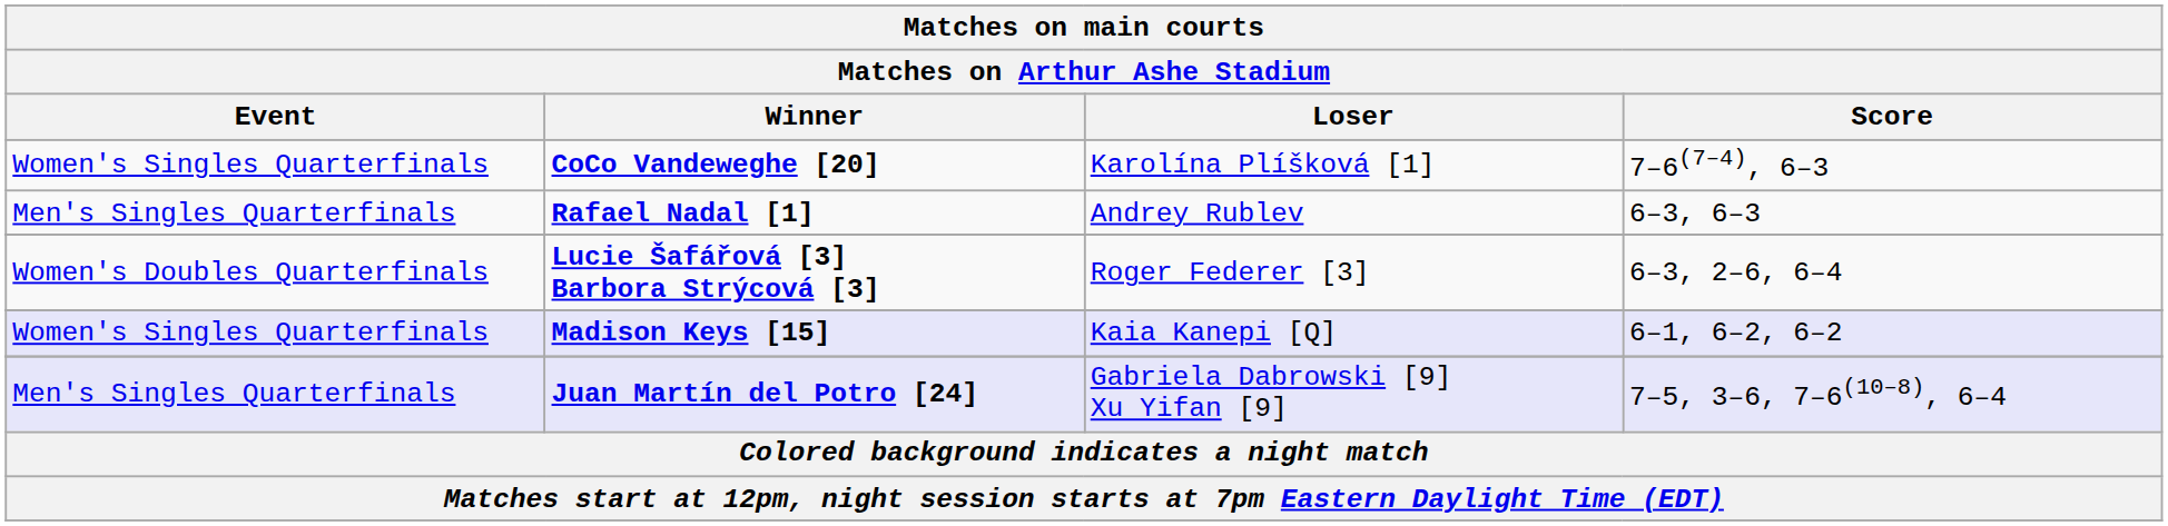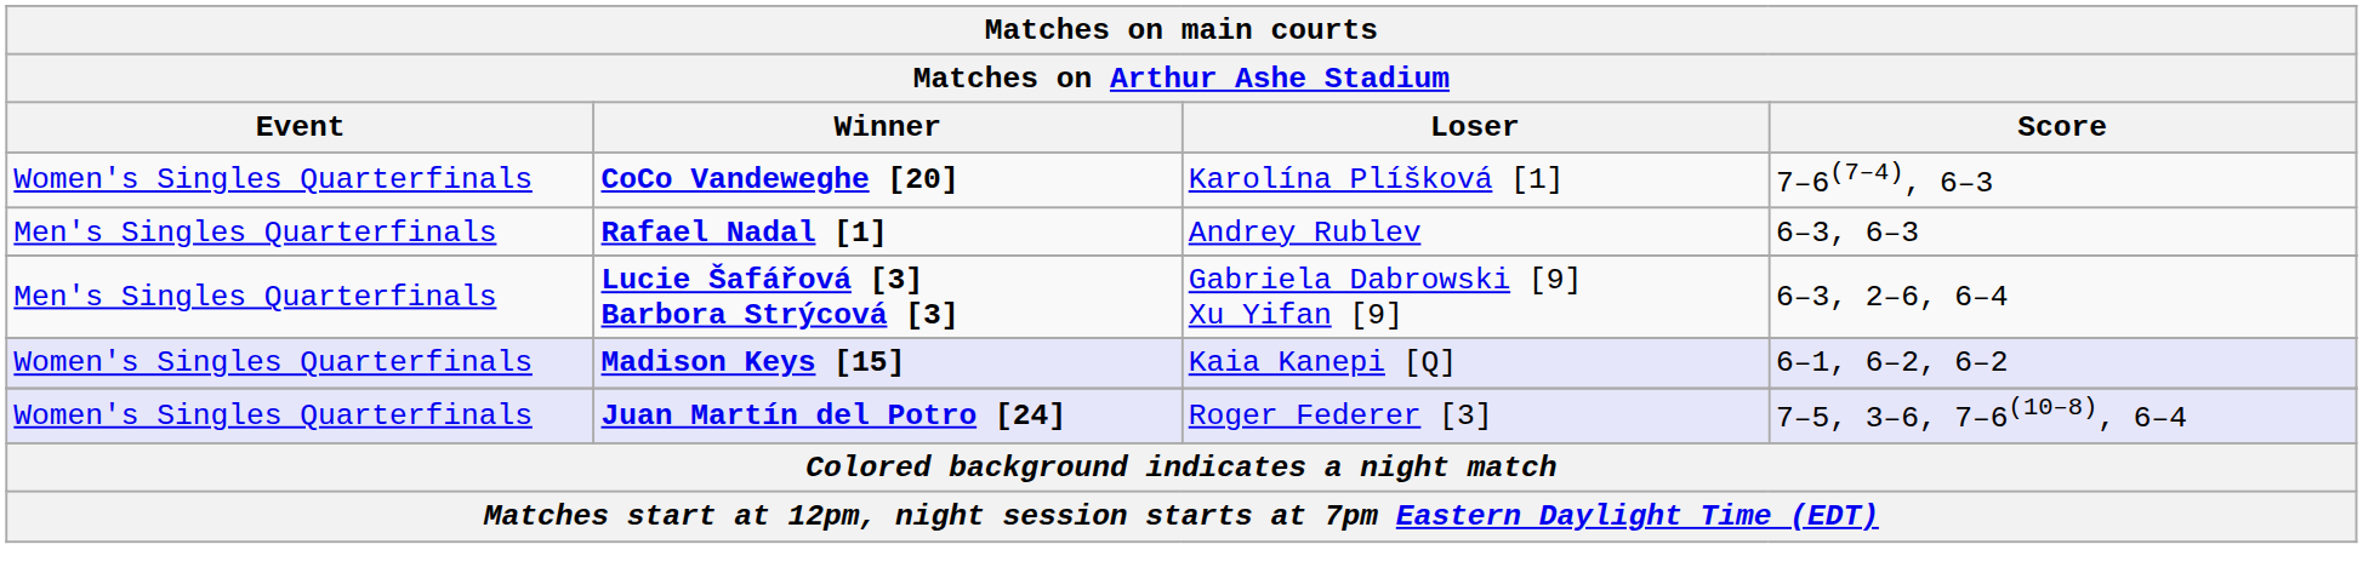 <table class="wikitable" style="margin:auto;">
 <tr>
 <th colspan="4" style="white-space:nowrap;">Matches on main courts</th>
 </tr>
 <tr>
 <th colspan="5">Matches on <a href='#'>Arthur Ashe Stadium</a></th>
 </tr>
 <tr>
 <th width=250>Event</th>
 <th width=250>Winner</th>
 <th width=250>Loser</th>
 <th width=250>Score</th>
 </tr>
 <tr>
 <td><a href='#'>Women's Singles Quarterfinals</a></td>
 <td><strong> <a href='#'>CoCo Vandeweghe</a> [20]</strong></td>
 <td> <a href='#'>Karolína Plíšková</a> [1]</td>
 <td>7–6<sup>(7–4)</sup>, 6–3</td>
 </tr>
 <tr>
 <td><a href='#'>Men's Singles Quarterfinals</a></td>
 <td><strong> <a href='#'>Rafael Nadal</a> [1]</strong></td>
 <td> <a href='#'>Andrey Rublev</a></td>
 <td>6–3, 6–3</td>
 </tr>
 <tr>
 </tr>
 <tr>
-<td><a href='#'>Women's Doubles Quarterfinals</a></td>
+<td><a href='#'>Men's Singles Quarterfinals</a></td>
 <td><strong> <a href='#'>Lucie Šafářová</a> [3]<br> <a href='#'>Barbora Strýcová</a> [3]</strong></td>
-<td> <a href='#'>Roger Federer</a> [3]</td>
+<td> <a href='#'>Gabriela Dabrowski</a> [9]<br> <a href='#'>Xu Yifan</a> [9]</td>
 <td>6–3, 2–6, 6–4</td>
 </tr>
 <tr>
 </tr>
 <tr bgcolor="lavender">
 <td><a href='#'>Women's Singles Quarterfinals</a></td>
 <td><strong> <a href='#'>Madison Keys</a> [15]</strong></td>
 <td> <a href='#'>Kaia Kanepi</a> [Q]</td>
 <td>6–1, 6–2, 6–2</td>
 </tr>
 <tr>
 </tr>
 <tr bgcolor="lavender">
-<td><a href='#'>Men's Singles Quarterfinals</a></td>
+<td><a href='#'>Women's Singles Quarterfinals</a></td>
 <td><strong> <a href='#'>Juan Martín del Potro</a> [24]</strong></td>
-<td> <a href='#'>Gabriela Dabrowski</a> [9]<br> <a href='#'>Xu Yifan</a> [9]</td>
+<td> <a href='#'>Roger Federer</a> [3]</td>
 <td>7–5, 3–6, 7–6<sup>(10–8)</sup>, 6–4</td>
 </tr>
 <tr>
 <th colspan=4><em>Colored background indicates a night match</em></th>
 </tr>
 <tr>
 <th colspan=4><em>Matches start at 12pm, night session starts at 7pm <a href='#'>Eastern Daylight Time (EDT)</a></em></th>
 </tr>
 </table>
